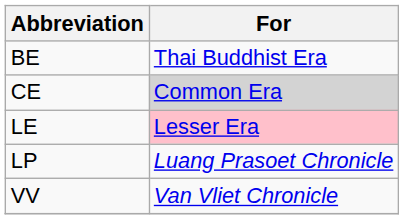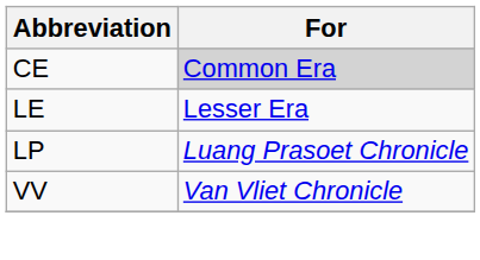 <table class="wikitable" style="float:right; margin:1ex 0 1ex 1ex;">
 <tr colspan="2" style="text-align:center;">
 <th>Abbreviation</th>
 <th>For</th>
-</tr>
-<tr>
-<td>BE</td>
-<td><a href='#'>Thai Buddhist Era</a></td>
 </tr>
 <tr>
 <td>CE</td>
 <td style="background: lightgrey;"><a href='#'>Common Era</a></td>
 </tr>
 <tr>
 <td>LE</td>
-<td style="background: pink;"><a href='#'>Lesser Era</a></td>
+<td><a href='#'>Lesser Era</a></td>
 </tr>
 <tr>
 <td>LP</td>
 <td><em><a href='#'>Luang Prasoet Chronicle</a></em></td>
 </tr>
 <tr>
 <td>VV</td>
 <td><em><a href='#'>Van Vliet Chronicle</a></em></td>
 </tr>
 <tr>
 </tr>
 </table>
